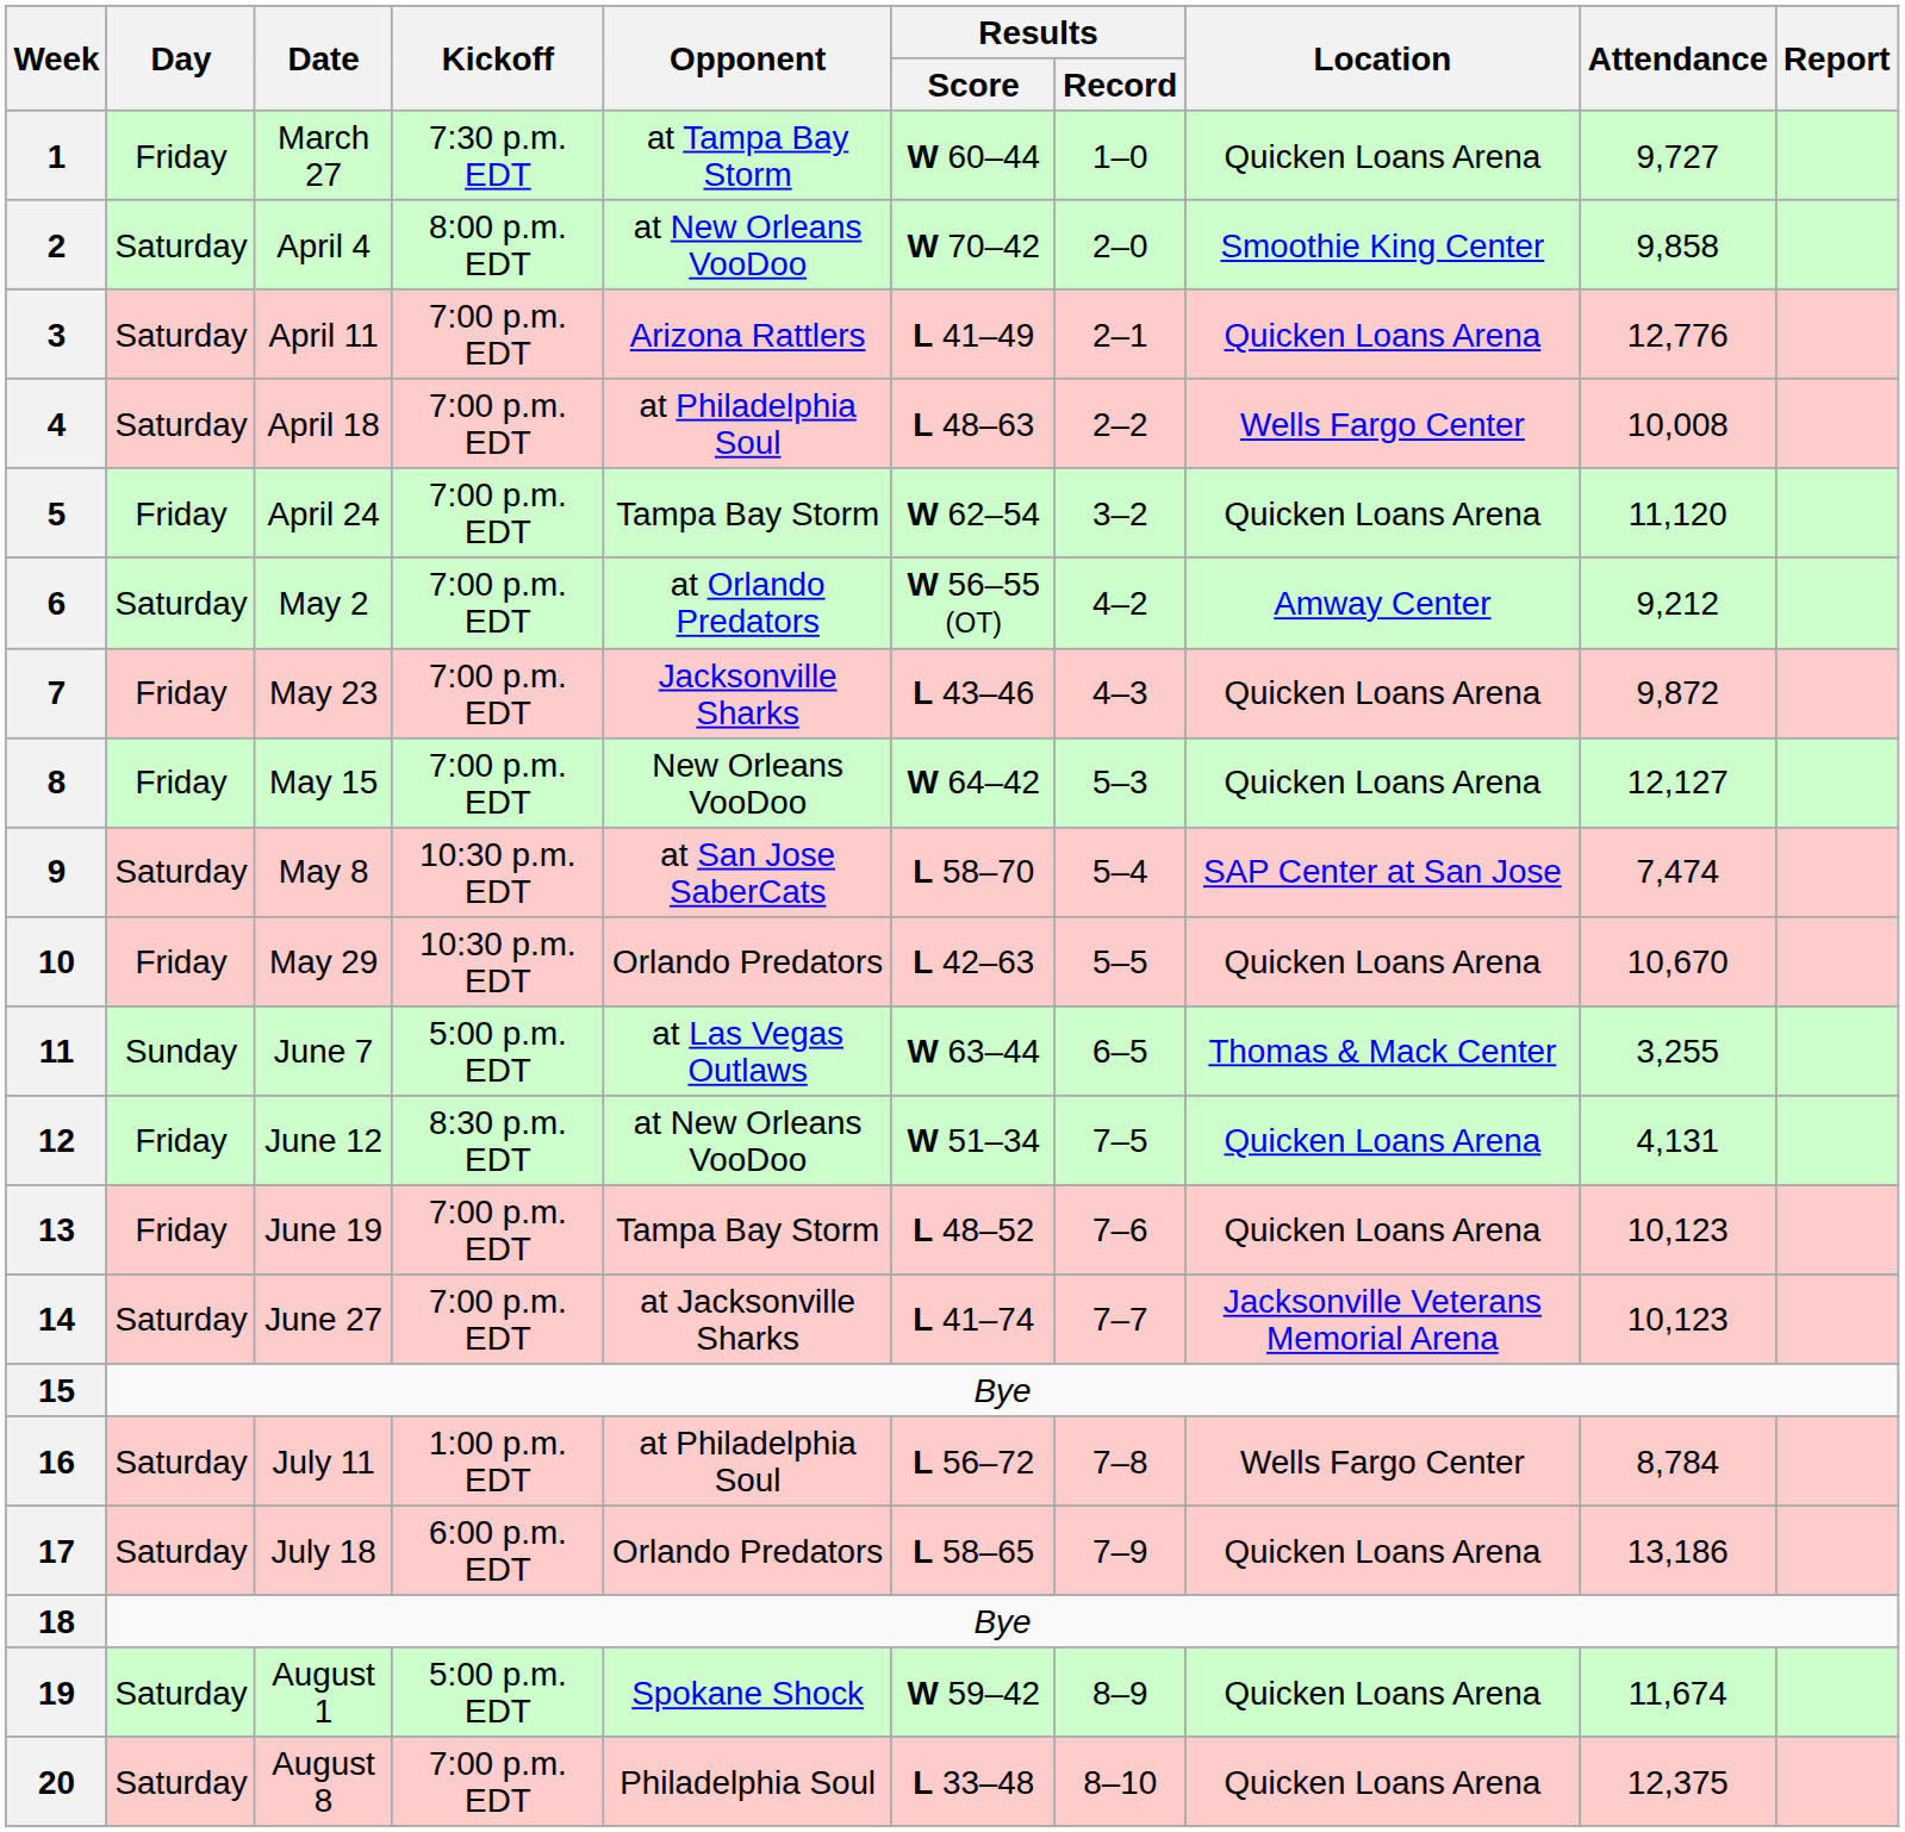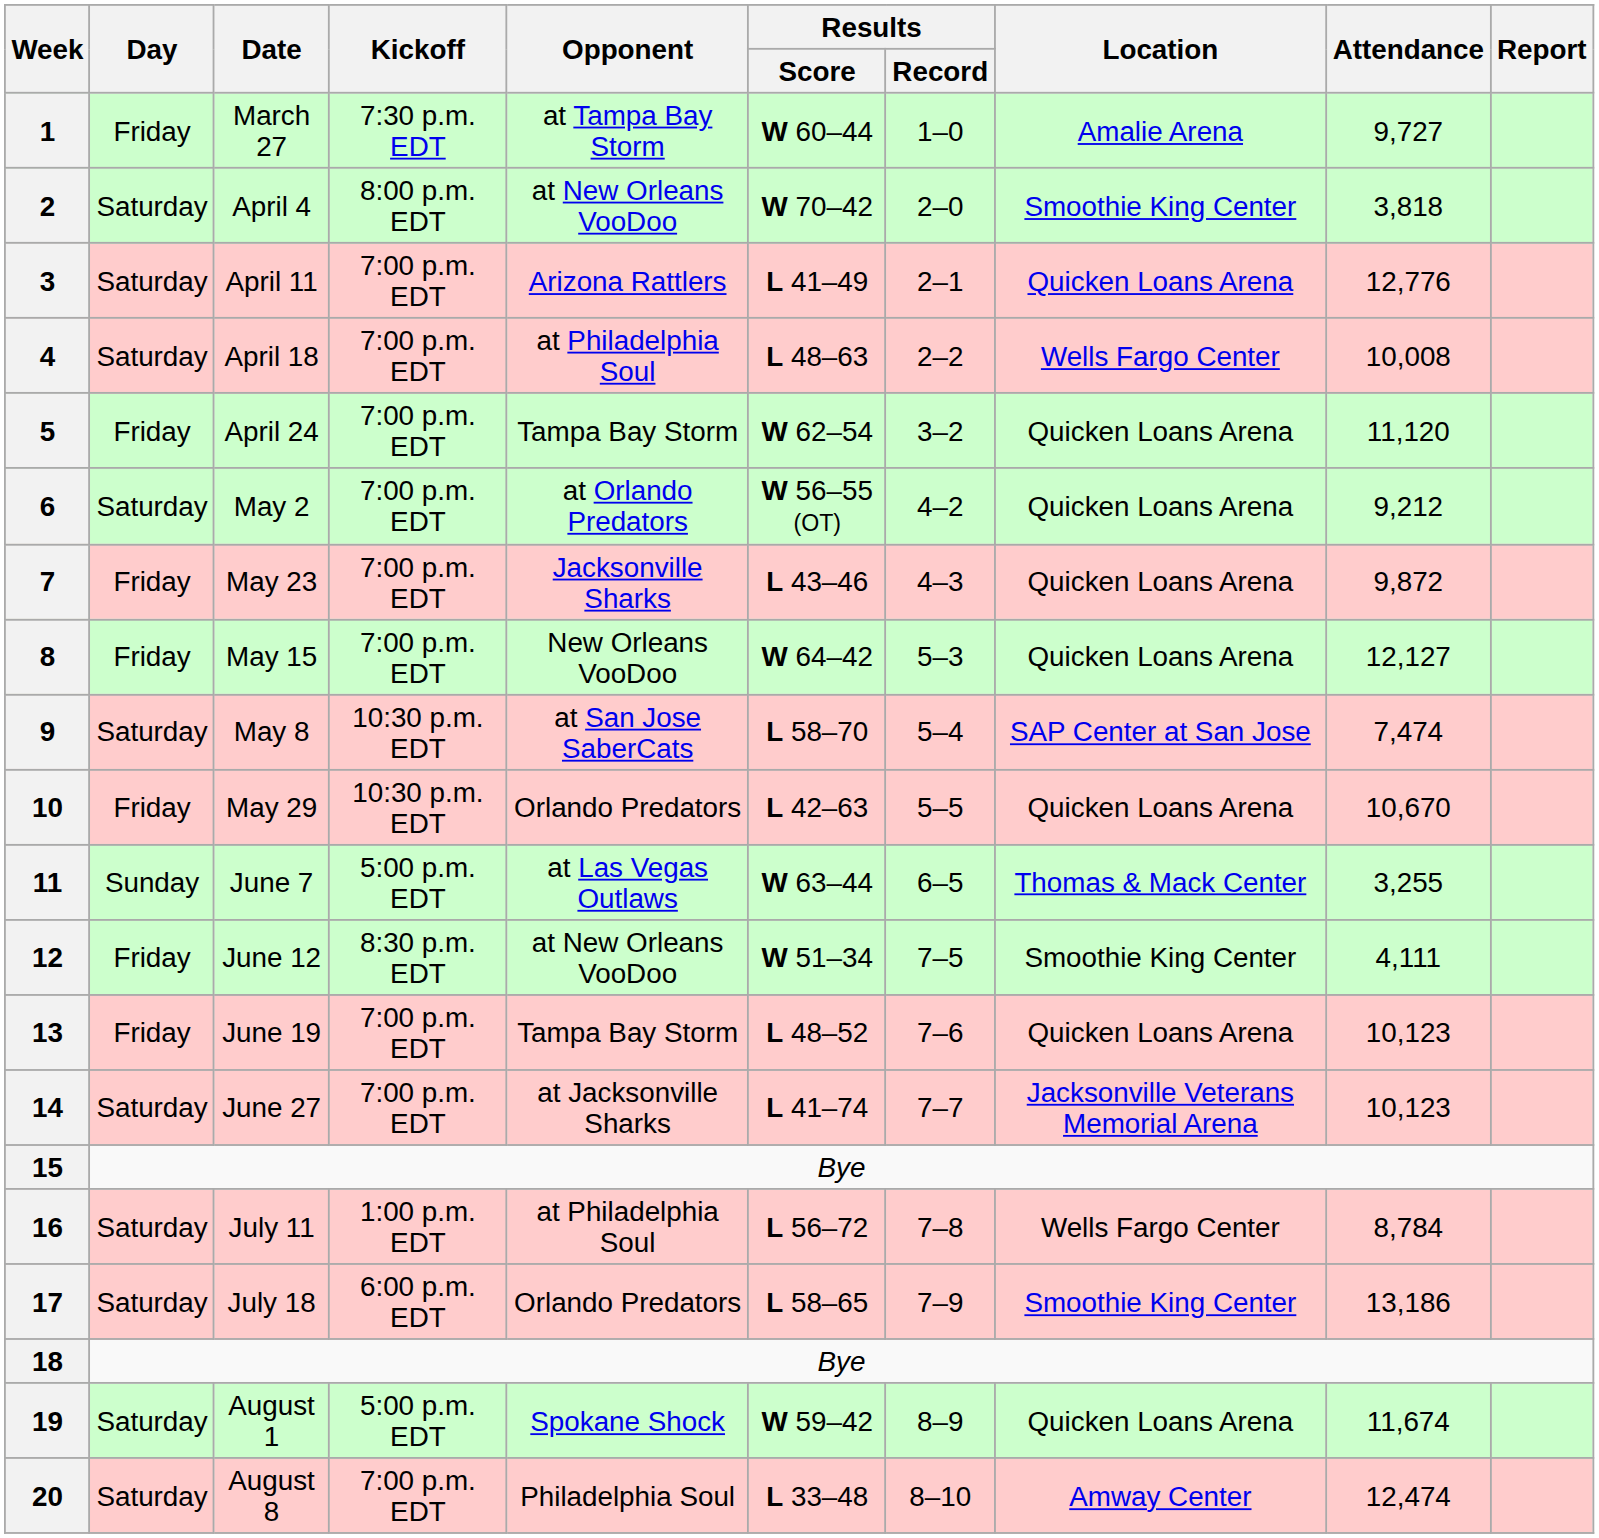 <table class="wikitable" style="font-size: 95%;">
 <tr>
 <th rowspan=2>Week</th>
 <th rowspan=2>Day</th>
 <th rowspan=2>Date</th>
 <th rowspan=2>Kickoff</th>
 <th rowspan=2>Opponent</th>
 <th colspan=2>Results</th>
 <th rowspan=2>Location</th>
 <th rowspan=2>Attendance</th>
 <th rowspan=2>Report</th>
 </tr>
 <tr>
 <th>Score</th>
 <th>Record</th>
 </tr>
 <tr style=background:#ccffcc>
 <th align="center"><strong>1</strong></th>
 <td align="center">Friday</td>
 <td align="center">March 27</td>
 <td align="center">7:30 p.m. <a href='#'>EDT</a></td>
 <td align="center">at <a href='#'>Tampa Bay Storm</a></td>
 <td align="center"><strong>W</strong> 60–44</td>
 <td align="center">1–0</td>
-<td align="center">Quicken Loans Arena</td>
+<td align="center"><a href='#'>Amalie Arena</a></td>
 <td align="center">9,727</td>
 <td align="center"></td>
 </tr>
 <tr style=background:#ccffcc>
 <th align="center"><strong>2</strong></th>
 <td align="center">Saturday</td>
 <td align="center">April 4</td>
 <td align="center">8:00 p.m. EDT</td>
 <td align="center">at <a href='#'>New Orleans VooDoo</a></td>
 <td align="center"><strong>W</strong> 70–42</td>
 <td align="center">2–0</td>
 <td align="center"><a href='#'>Smoothie King Center</a></td>
-<td align="center">9,858</td>
+<td align="center">3,818</td>
 <td align="center"></td>
 </tr>
 <tr style=background:#ffcccc>
 <th align="center"><strong>3</strong></th>
 <td align="center">Saturday</td>
 <td align="center">April 11</td>
 <td align="center">7:00 p.m. EDT</td>
 <td align="center"><a href='#'>Arizona Rattlers</a></td>
 <td align="center"><strong>L</strong> 41–49</td>
 <td align="center">2–1</td>
 <td align="center"><a href='#'>Quicken Loans Arena</a></td>
 <td align="center">12,776</td>
 <td align="center"></td>
 </tr>
 <tr style=background:#ffcccc>
 <th align="center"><strong>4</strong></th>
 <td align="center">Saturday</td>
 <td align="center">April 18</td>
 <td align="center">7:00 p.m. EDT</td>
 <td align="center">at <a href='#'>Philadelphia Soul</a></td>
 <td align="center"><strong>L</strong> 48–63</td>
 <td align="center">2–2</td>
 <td align="center"><a href='#'>Wells Fargo Center</a></td>
 <td align="center">10,008</td>
 <td align="center"></td>
 </tr>
 <tr style=background:#ccffcc>
 <th align="center"><strong>5</strong></th>
 <td align="center">Friday</td>
 <td align="center">April 24</td>
 <td align="center">7:00 p.m. EDT</td>
 <td align="center">Tampa Bay Storm</td>
 <td align="center"><strong>W</strong> 62–54</td>
 <td align="center">3–2</td>
 <td align="center">Quicken Loans Arena</td>
 <td align="center">11,120</td>
 <td align="center"></td>
 </tr>
 <tr style=background:#ccffcc>
 <th align="center"><strong>6</strong></th>
 <td align="center">Saturday</td>
 <td align="center">May 2</td>
 <td align="center">7:00 p.m. EDT</td>
 <td align="center">at <a href='#'>Orlando Predators</a></td>
 <td align="center"><strong>W</strong> 56–55 <small>(OT)</small></td>
 <td align="center">4–2</td>
-<td align="center"><a href='#'>Amway Center</a></td>
+<td align="center">Quicken Loans Arena</td>
 <td align="center">9,212</td>
 <td align="center"></td>
 </tr>
 <tr style=background:#ffcccc>
 <th align="center"><strong>7</strong></th>
 <td align="center">Friday</td>
 <td align="center">May 23</td>
 <td align="center">7:00 p.m. EDT</td>
 <td align="center"><a href='#'>Jacksonville Sharks</a></td>
 <td align="center"><strong>L</strong> 43–46</td>
 <td align="center">4–3</td>
 <td align="center">Quicken Loans Arena</td>
 <td align="center">9,872</td>
 <td align="center"></td>
 </tr>
 <tr style=background:#ccffcc>
 <th align="center"><strong>8</strong></th>
 <td align="center">Friday</td>
 <td align="center">May 15</td>
 <td align="center">7:00 p.m. EDT</td>
 <td align="center">New Orleans VooDoo</td>
 <td align="center"><strong>W</strong> 64–42</td>
 <td align="center">5–3</td>
 <td align="center">Quicken Loans Arena</td>
 <td align="center">12,127</td>
 <td align="center"></td>
 </tr>
 <tr style=background:#ffcccc>
 <th align="center"><strong>9</strong></th>
 <td align="center">Saturday</td>
 <td align="center">May 8</td>
 <td align="center">10:30 p.m. EDT</td>
 <td align="center">at <a href='#'>San Jose SaberCats</a></td>
 <td align="center"><strong>L</strong> 58–70</td>
 <td align="center">5–4</td>
 <td align="center"><a href='#'>SAP Center at San Jose</a></td>
 <td align="center">7,474</td>
 <td align="center"></td>
 </tr>
 <tr style=background:#ffcccc>
 <th align="center"><strong>10</strong></th>
 <td align="center">Friday</td>
 <td align="center">May 29</td>
 <td align="center">10:30 p.m. EDT</td>
 <td align="center">Orlando Predators</td>
 <td align="center"><strong>L</strong> 42–63</td>
 <td align="center">5–5</td>
 <td align="center">Quicken Loans Arena</td>
 <td align="center">10,670</td>
 <td align="center"></td>
 </tr>
 <tr style=background:#ccffcc>
 <th align="center"><strong>11</strong></th>
 <td align="center">Sunday</td>
 <td align="center">June 7</td>
 <td align="center">5:00 p.m. EDT</td>
 <td align="center">at <a href='#'>Las Vegas Outlaws</a></td>
 <td align="center"><strong>W</strong> 63–44</td>
 <td align="center">6–5</td>
 <td align="center"><a href='#'>Thomas & Mack Center</a></td>
 <td align="center">3,255</td>
 <td align="center"></td>
 </tr>
 <tr style=background:#ccffcc>
 <th align="center"><strong>12</strong></th>
 <td align="center">Friday</td>
 <td align="center">June 12</td>
 <td align="center">8:30 p.m. EDT</td>
 <td align="center">at New Orleans VooDoo</td>
 <td align="center"><strong>W</strong> 51–34</td>
 <td align="center">7–5</td>
-<td align="center"><a href='#'>Quicken Loans Arena</a></td>
-<td align="center">4,131</td>
+<td align="center">Smoothie King Center</td>
+<td align="center">4,111</td>
 <td align="center"></td>
 </tr>
 <tr style=background:#ffcccc>
 <th align="center"><strong>13</strong></th>
 <td align="center">Friday</td>
 <td align="center">June 19</td>
 <td align="center">7:00 p.m. EDT</td>
 <td align="center">Tampa Bay Storm</td>
 <td align="center"><strong>L</strong> 48–52</td>
 <td align="center">7–6</td>
 <td align="center">Quicken Loans Arena</td>
 <td align="center">10,123</td>
 <td align="center"></td>
 </tr>
 <tr style=background:#ffcccc>
 <th align="center"><strong>14</strong></th>
 <td align="center">Saturday</td>
 <td align="center">June 27</td>
 <td align="center">7:00 p.m. EDT</td>
 <td align="center">at Jacksonville Sharks</td>
 <td align="center"><strong>L</strong> 41–74</td>
 <td align="center">7–7</td>
 <td align="center"><a href='#'>Jacksonville Veterans Memorial Arena</a></td>
 <td align="center">10,123</td>
 <td align="center"></td>
 </tr>
 <tr style=>
 <th align="center"><strong>15</strong></th>
 <td colspan=10 align="center" valign="middle"><em>Bye</em></td>
 </tr>
 <tr style=background:#ffcccc>
 <th align="center"><strong>16</strong></th>
 <td align="center">Saturday</td>
 <td align="center">July 11</td>
 <td align="center">1:00 p.m. EDT</td>
 <td align="center">at Philadelphia Soul</td>
 <td align="center"><strong>L</strong> 56–72</td>
 <td align="center">7–8</td>
 <td align="center">Wells Fargo Center</td>
 <td align="center">8,784</td>
 <td align="center"></td>
 </tr>
 <tr style=background:#ffcccc>
 <th align="center"><strong>17</strong></th>
 <td align="center">Saturday</td>
 <td align="center">July 18</td>
 <td align="center">6:00 p.m. EDT</td>
 <td align="center">Orlando Predators</td>
 <td align="center"><strong>L</strong> 58–65</td>
 <td align="center">7–9</td>
-<td align="center">Quicken Loans Arena</td>
+<td align="center"><a href='#'>Smoothie King Center</a></td>
 <td align="center">13,186</td>
 <td align="center"></td>
 </tr>
 <tr style=>
 <th align="center"><strong>18</strong></th>
 <td colspan=10 align="center" valign="middle"><em>Bye</em></td>
 </tr>
 <tr style=background:#ccffcc>
 <th align="center"><strong>19</strong></th>
 <td align="center">Saturday</td>
 <td align="center">August 1</td>
 <td align="center">5:00 p.m. EDT</td>
 <td align="center"><a href='#'>Spokane Shock</a></td>
 <td align="center"><strong>W</strong> 59–42</td>
 <td align="center">8–9</td>
 <td align="center">Quicken Loans Arena</td>
 <td align="center">11,674</td>
 <td align="center"></td>
 </tr>
 <tr style=background:#ffcccc>
 <th align="center"><strong>20</strong></th>
 <td align="center">Saturday</td>
 <td align="center">August 8</td>
 <td align="center">7:00 p.m. EDT</td>
 <td align="center">Philadelphia Soul</td>
 <td align="center"><strong>L</strong> 33–48</td>
 <td align="center">8–10</td>
-<td align="center">Quicken Loans Arena</td>
-<td align="center">12,375</td>
+<td align="center"><a href='#'>Amway Center</a></td>
+<td align="center">12,474</td>
 <td align="center"></td>
 </tr>
 </table>
